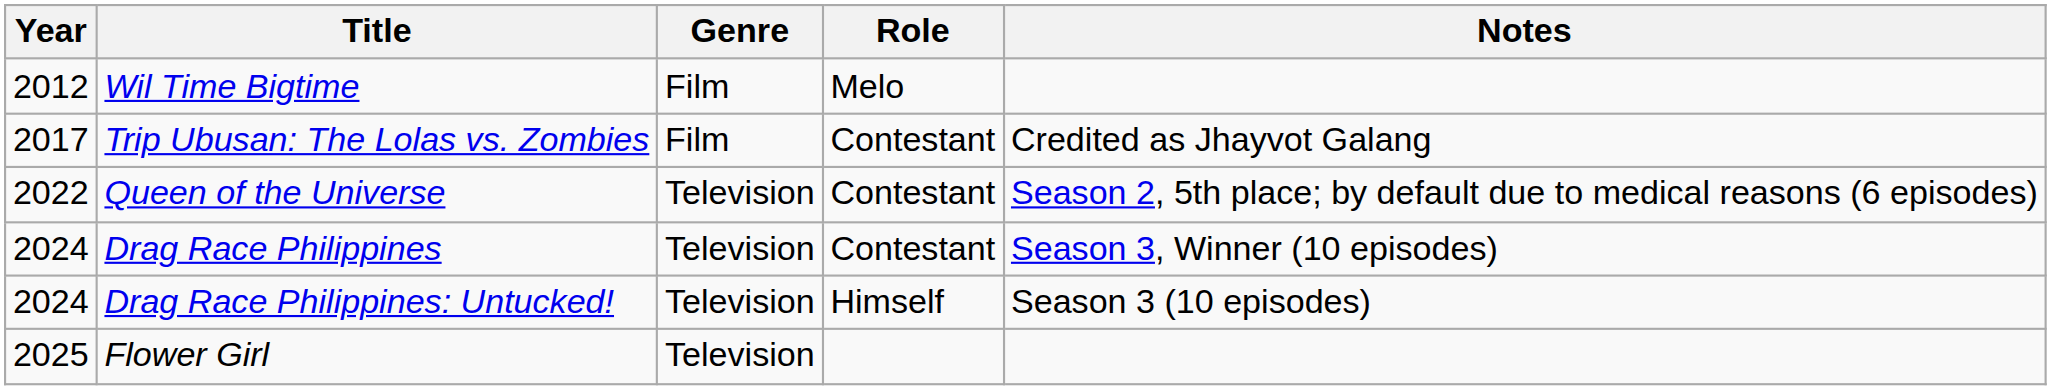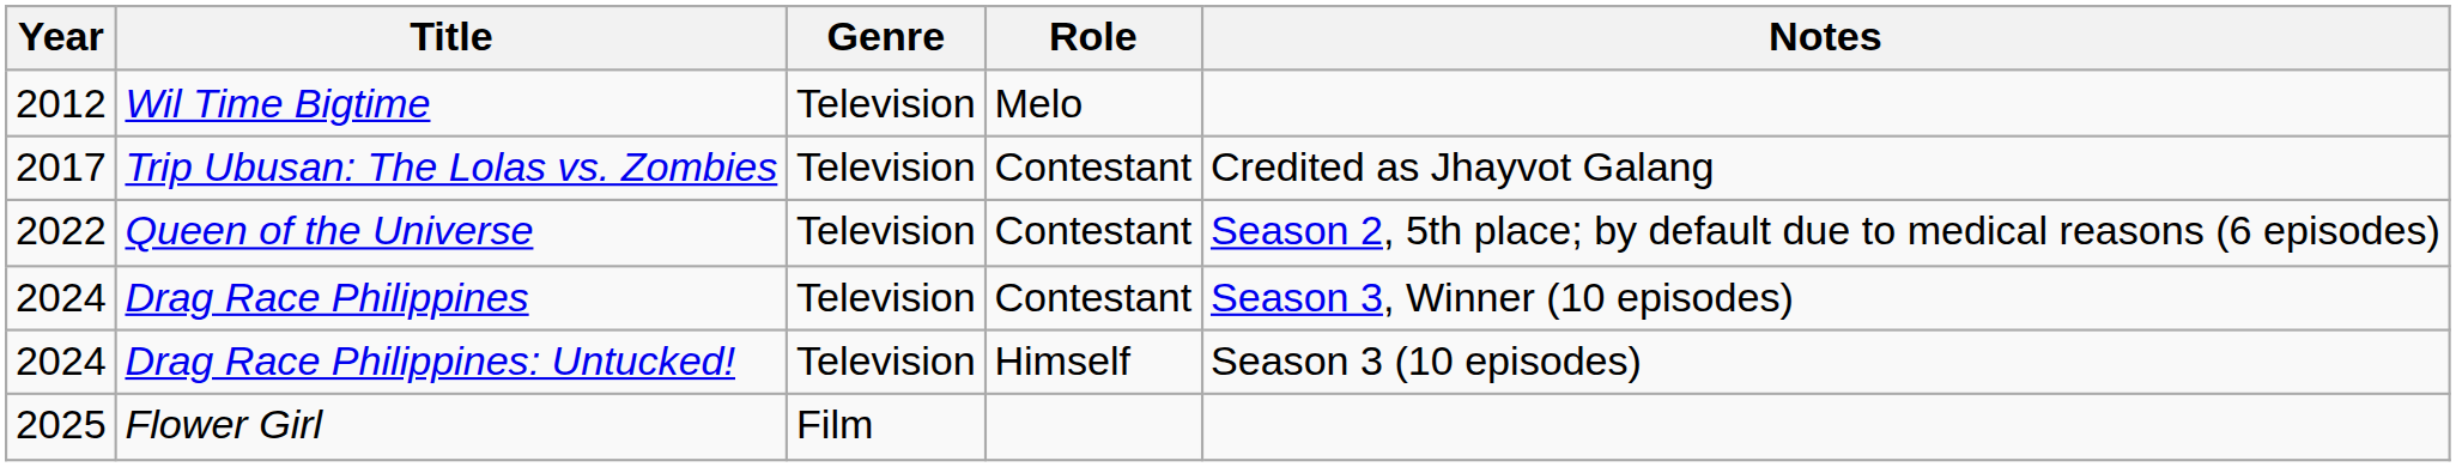 <table class="wikitable sortable plainrowheaders">
 <tr>
 <th>Year</th>
 <th>Title</th>
 <th>Genre</th>
 <th>Role</th>
 <th>Notes</th>
 </tr>
 <tr>
 <td>2012</td>
 <td><em><a href='#'>Wil Time Bigtime</a></em></td>
-<td>Film</td>
+<td>Television</td>
 <td>Melo</td>
 <td></td>
 </tr>
 <tr>
 <td>2017</td>
 <td><em><a href='#'>Trip Ubusan: The Lolas vs. Zombies</a></em></td>
-<td>Film</td>
+<td>Television</td>
 <td>Contestant</td>
 <td>Credited as Jhayvot Galang</td>
 </tr>
 <tr>
 <td>2022</td>
 <td><em><a href='#'>Queen of the Universe</a></em></td>
 <td>Television</td>
 <td>Contestant</td>
 <td><a href='#'>Season 2</a>, 5th place; by default due to medical reasons (6 episodes)</td>
 </tr>
 <tr>
 <td>2024</td>
 <td><em><a href='#'>Drag Race Philippines</a></em></td>
 <td>Television</td>
 <td>Contestant</td>
 <td><a href='#'>Season 3</a>, Winner (10 episodes)</td>
 </tr>
 <tr>
 <td>2024</td>
 <td><em><a href='#'>Drag Race Philippines: Untucked!</a></em></td>
 <td>Television</td>
 <td>Himself</td>
 <td>Season 3 (10 episodes)</td>
 </tr>
 <tr>
 <td>2025</td>
 <td><em>Flower Girl</em></td>
-<td>Television</td>
+<td>Film</td>
 <td></td>
 <td></td>
 </tr>
 </table>
